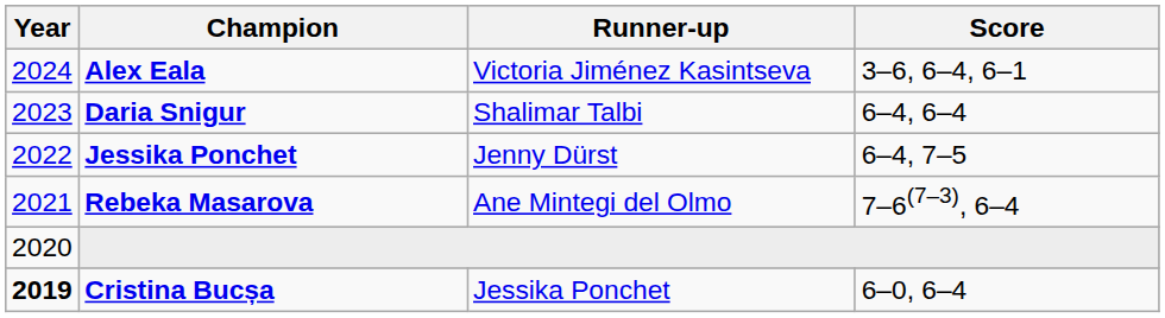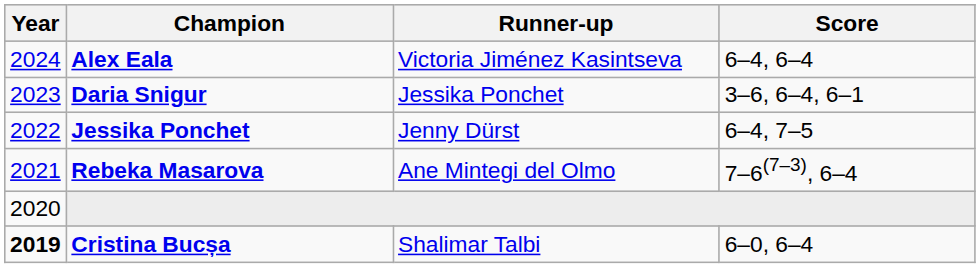 <table class="wikitable" style="font-size:90%">
 <tr>
 <th>Year</th>
 <th width="200">Champion</th>
 <th width="200">Runner-up</th>
 <th width="155">Score</th>
 </tr>
 <tr>
 <td><a href='#'>2024</a></td>
 <td> <strong><a href='#'>Alex Eala</a></strong></td>
 <td> <a href='#'>Victoria Jiménez Kasintseva</a></td>
-<td>3–6, 6–4, 6–1</td>
+<td>6–4, 6–4</td>
 </tr>
 <tr>
 <td><a href='#'>2023</a></td>
 <td> <strong><a href='#'>Daria Snigur</a></strong></td>
-<td> <a href='#'>Shalimar Talbi</a></td>
-<td>6–4, 6–4</td>
+<td> <a href='#'>Jessika Ponchet</a></td>
+<td>3–6, 6–4, 6–1</td>
 </tr>
 <tr>
 <td><a href='#'>2022</a></td>
 <td> <strong><a href='#'>Jessika Ponchet</a></strong></td>
 <td> <a href='#'>Jenny Dürst</a></td>
 <td>6–4, 7–5</td>
 </tr>
 <tr>
 <td><a href='#'>2021</a></td>
 <td> <strong><a href='#'>Rebeka Masarova</a></strong></td>
 <td> <a href='#'>Ane Mintegi del Olmo</a></td>
 <td>7–6<sup>(7–3)</sup>, 6–4</td>
 </tr>
 <tr>
 <td>2020</td>
 <td colspan=3 bgcolor="#ededed"></td>
 </tr>
 <tr>
 <td><strong>2019</strong></td>
 <td> <strong><a href='#'>Cristina Bucșa</a></strong></td>
-<td> <a href='#'>Jessika Ponchet</a></td>
+<td> <a href='#'>Shalimar Talbi</a></td>
 <td>6–0, 6–4</td>
 </tr>
 </table>
